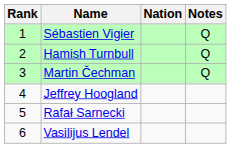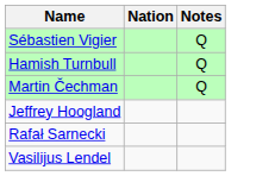 <table class="wikitable sortable" style="text-align:center">
 <tr>
-<th>Rank</th>
 <th>Name</th>
 <th>Nation</th>
 <th>Notes</th>
 </tr>
 <tr bgcolor=bbffbb>
-<td>1</td>
 <td align=left><a href='#'>Sébastien Vigier</a></td>
 <td align=left></td>
 <td>Q</td>
 </tr>
 <tr bgcolor=bbffbb>
-<td>2</td>
 <td align=left><a href='#'>Hamish Turnbull</a></td>
 <td align=left></td>
 <td>Q</td>
 </tr>
 <tr bgcolor=bbffbb>
-<td>3</td>
 <td align=left><a href='#'>Martin Čechman</a></td>
 <td align=left></td>
 <td>Q</td>
 </tr>
 <tr>
-<td>4</td>
 <td align=left><a href='#'>Jeffrey Hoogland</a></td>
 <td align=left></td>
 <td></td>
 </tr>
 <tr>
-<td>5</td>
 <td align=left><a href='#'>Rafał Sarnecki</a></td>
 <td align=left></td>
 <td></td>
 </tr>
 <tr>
-<td>6</td>
 <td align=left><a href='#'>Vasilijus Lendel</a></td>
 <td align=left></td>
 <td></td>
 </tr>
 </table>
